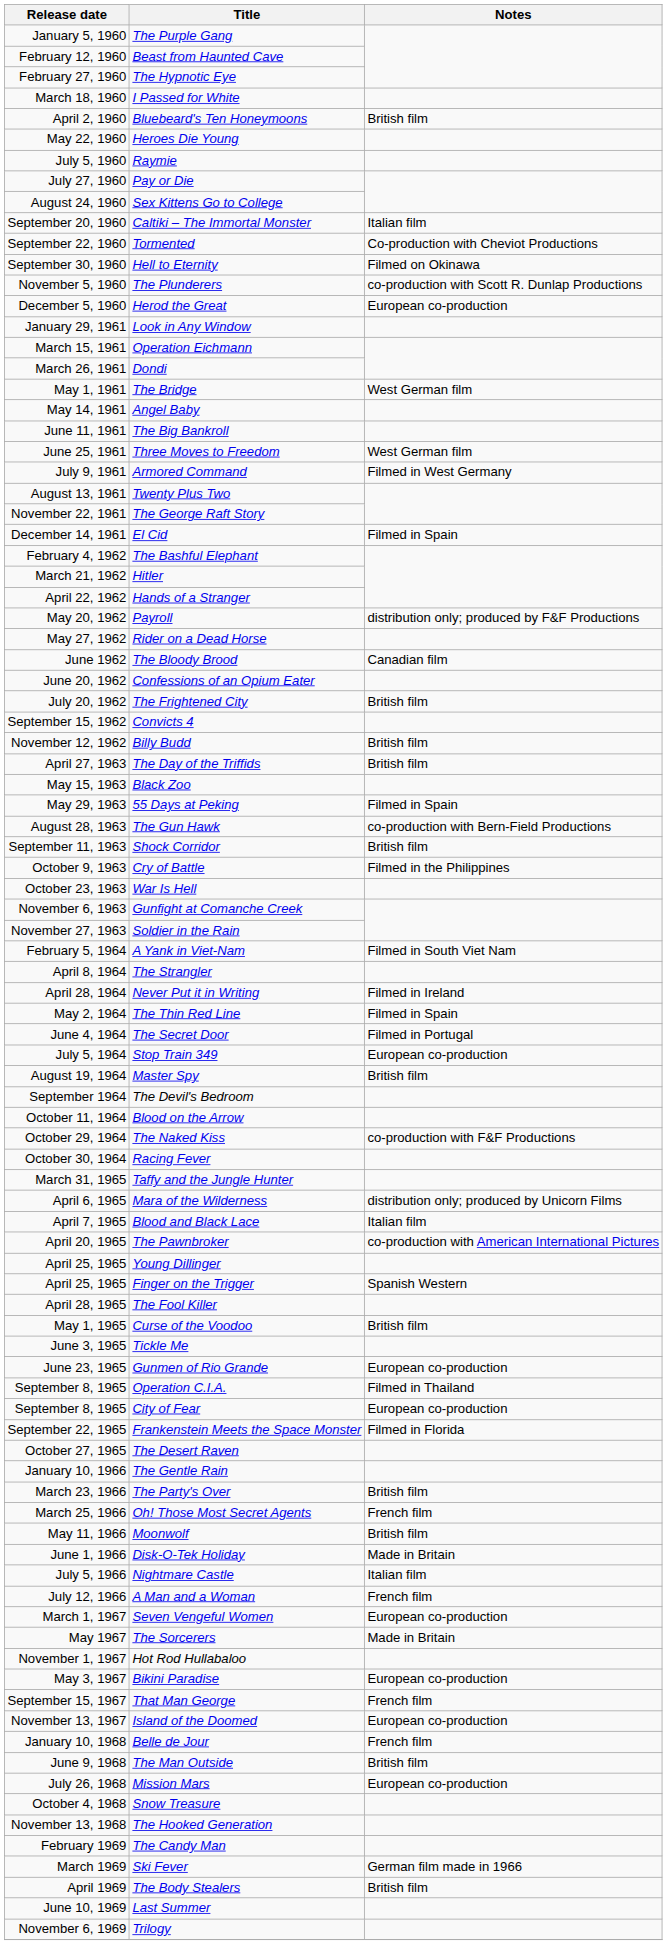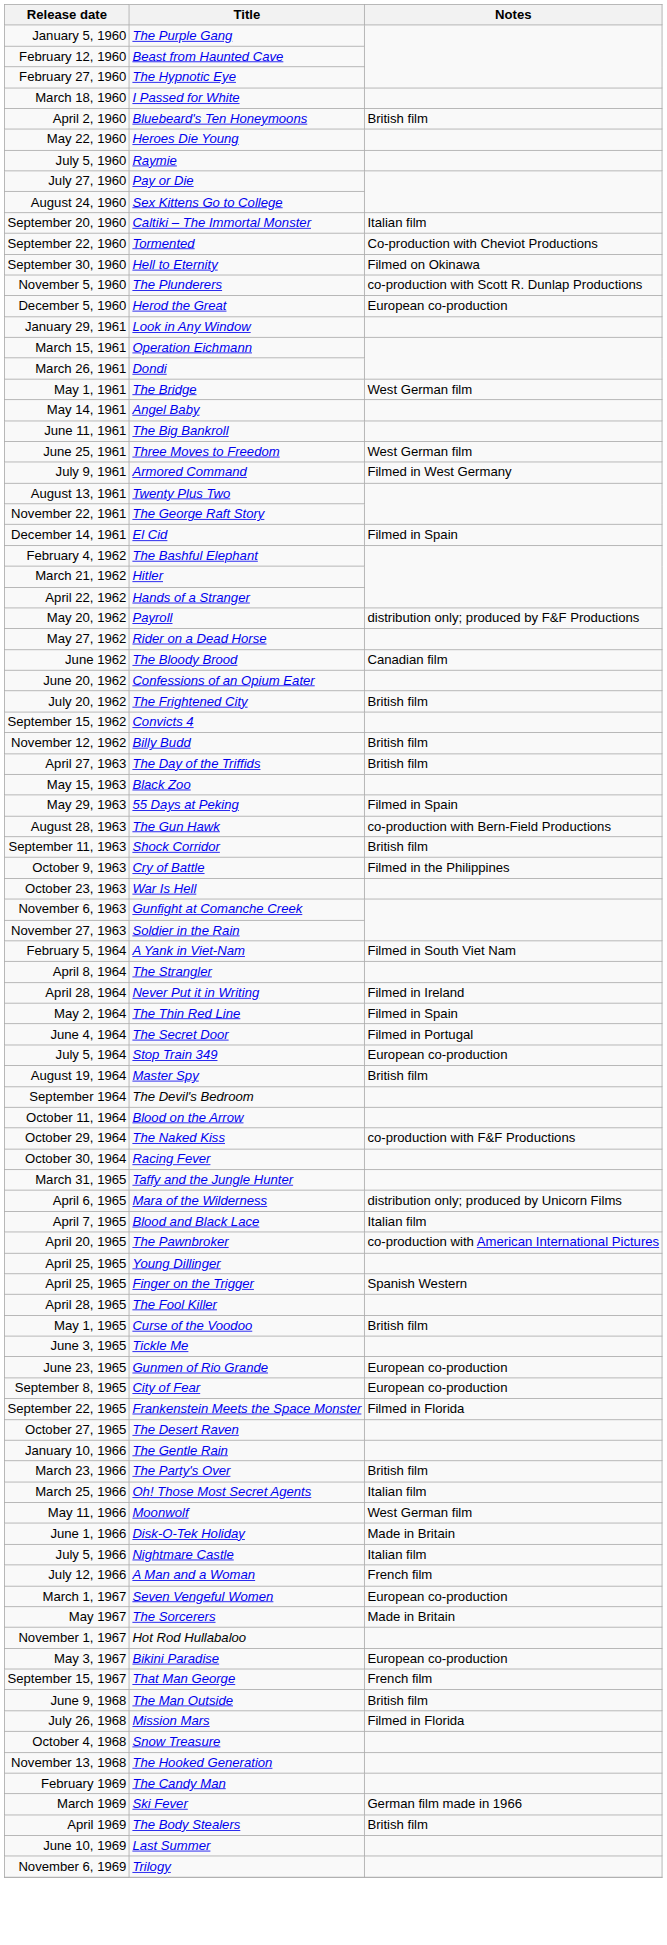 <table class="wikitable sortable">
 <tr>
 <th>Release date</th>
 <th>Title</th>
 <th>Notes</th>
 </tr>
 <tr>
 <td align="right">January 5, 1960</td>
 <td><em><a href='#'>The Purple Gang</a></em></td>
 <td rowspan="3"></td>
 </tr>
 <tr>
 <td align="right">February 12, 1960</td>
 <td><em><a href='#'>Beast from Haunted Cave</a></em></td>
 </tr>
 <tr>
 <td align="right">February 27, 1960</td>
 <td><em><a href='#'>The Hypnotic Eye</a></em></td>
 </tr>
 <tr>
 <td align="right">March 18, 1960</td>
 <td><em><a href='#'>I Passed for White</a></em></td>
 <td></td>
 </tr>
 <tr>
 <td align="right">April 2, 1960</td>
 <td><em><a href='#'>Bluebeard's Ten Honeymoons</a></em></td>
 <td>British film</td>
 </tr>
 <tr>
 <td align="right">May 22, 1960</td>
 <td><em><a href='#'>Heroes Die Young</a></em></td>
 <td></td>
 </tr>
 <tr>
 <td align="right">July 5, 1960</td>
 <td><em><a href='#'>Raymie</a></em></td>
 <td></td>
 </tr>
 <tr>
 <td align="right">July 27, 1960</td>
 <td><em><a href='#'>Pay or Die</a></em></td>
 <td rowspan="2"></td>
 </tr>
 <tr>
 <td align="right">August 24, 1960</td>
 <td><em><a href='#'>Sex Kittens Go to College</a></em></td>
 </tr>
 <tr>
 <td align="right">September 20, 1960</td>
 <td><em><a href='#'>Caltiki – The Immortal Monster</a></em></td>
 <td>Italian film</td>
 </tr>
 <tr>
 <td align="right">September 22, 1960</td>
 <td><em><a href='#'>Tormented</a></em></td>
 <td>Co-production with Cheviot Productions </td>
 </tr>
 <tr>
 <td align="right">September 30, 1960</td>
 <td><em><a href='#'>Hell to Eternity</a></em></td>
 <td>Filmed on Okinawa</td>
 </tr>
 <tr>
 <td align="right">November 5, 1960</td>
 <td><em><a href='#'>The Plunderers</a></em></td>
 <td>co-production with Scott R. Dunlap Productions</td>
 </tr>
 <tr>
 <td align="right">December 5, 1960</td>
 <td><em><a href='#'>Herod the Great</a></em></td>
 <td>European co-production</td>
 </tr>
 <tr>
 <td align="right">January 29, 1961</td>
 <td><em><a href='#'>Look in Any Window</a></em></td>
 <td></td>
 </tr>
 <tr>
 <td align="right">March 15, 1961</td>
 <td><em><a href='#'>Operation Eichmann</a></em></td>
 <td rowspan="2"></td>
 </tr>
 <tr>
 <td align="right">March 26, 1961</td>
 <td><em><a href='#'>Dondi</a></em></td>
 </tr>
 <tr>
 <td align="right">May 1, 1961</td>
 <td><em><a href='#'>The Bridge</a></em></td>
 <td>West German film</td>
 </tr>
 <tr>
 <td align="right">May 14, 1961</td>
 <td><em><a href='#'>Angel Baby</a></em></td>
 <td></td>
 </tr>
 <tr>
 <td align="right">June 11, 1961</td>
 <td><em><a href='#'>The Big Bankroll</a></em></td>
 <td></td>
 </tr>
 <tr>
 <td align="right">June 25, 1961</td>
 <td><em><a href='#'>Three Moves to Freedom</a></em></td>
 <td>West German film</td>
 </tr>
 <tr>
 <td align="right">July 9, 1961</td>
 <td><em><a href='#'>Armored Command</a></em></td>
 <td>Filmed in West Germany</td>
 </tr>
 <tr>
 <td align="right">August 13, 1961</td>
 <td><em><a href='#'>Twenty Plus Two</a></em></td>
 <td rowspan="2"></td>
 </tr>
 <tr>
 <td align="right">November 22, 1961</td>
 <td><em><a href='#'>The George Raft Story</a></em></td>
 </tr>
 <tr>
 <td align="right">December 14, 1961</td>
 <td><em><a href='#'>El Cid</a></em></td>
 <td>Filmed in Spain</td>
 </tr>
 <tr>
 <td align="right">February 4, 1962</td>
 <td><em><a href='#'>The Bashful Elephant</a></em></td>
 <td rowspan="3"></td>
 </tr>
 <tr>
 <td align="right">March 21, 1962</td>
 <td><em><a href='#'>Hitler</a></em></td>
 </tr>
 <tr>
 <td align="right">April 22, 1962</td>
 <td><em><a href='#'>Hands of a Stranger</a></em></td>
 </tr>
 <tr>
 <td align="right">May 20, 1962</td>
 <td><em><a href='#'>Payroll</a></em></td>
 <td>distribution only; produced by F&F Productions</td>
 </tr>
 <tr>
 <td align="right">May 27, 1962</td>
 <td><em><a href='#'>Rider on a Dead Horse</a></em></td>
 <td></td>
 </tr>
 <tr>
 <td align="right">June 1962</td>
 <td><em><a href='#'>The Bloody Brood</a></em></td>
 <td>Canadian film</td>
 </tr>
 <tr>
 <td align="right">June 20, 1962</td>
 <td><em><a href='#'>Confessions of an Opium Eater</a></em></td>
 <td></td>
 </tr>
 <tr>
 <td align="right">July 20, 1962</td>
 <td><em><a href='#'>The Frightened City</a></em></td>
 <td>British film</td>
 </tr>
 <tr>
 <td align="right">September 15, 1962</td>
 <td><em><a href='#'>Convicts 4</a></em></td>
 <td></td>
 </tr>
 <tr>
 <td align="right">November 12, 1962</td>
 <td><em><a href='#'>Billy Budd</a></em></td>
 <td>British film</td>
 </tr>
 <tr>
 <td align="right">April 27, 1963</td>
 <td><em><a href='#'>The Day of the Triffids</a></em></td>
 <td>British film</td>
 </tr>
 <tr>
 <td align="right">May 15, 1963</td>
 <td><em><a href='#'>Black Zoo</a></em></td>
 <td></td>
 </tr>
 <tr>
 <td align="right">May 29, 1963</td>
 <td><em><a href='#'>55 Days at Peking</a></em></td>
 <td>Filmed in Spain</td>
 </tr>
 <tr>
 <td align="right">August 28, 1963</td>
 <td><em><a href='#'>The Gun Hawk</a></em></td>
 <td>co-production with Bern-Field Productions</td>
 </tr>
 <tr>
 <td align="right">September 11, 1963</td>
 <td><em><a href='#'>Shock Corridor</a></em></td>
 <td>British film</td>
 </tr>
 <tr>
 <td align="right">October 9, 1963</td>
 <td><em><a href='#'>Cry of Battle</a></em></td>
 <td>Filmed in the Philippines</td>
 </tr>
 <tr>
 <td align="right">October 23, 1963</td>
 <td><em><a href='#'>War Is Hell</a></em></td>
 <td></td>
 </tr>
 <tr>
 <td align="right">November 6, 1963</td>
 <td><em><a href='#'>Gunfight at Comanche Creek</a></em></td>
 <td rowspan="2"></td>
 </tr>
 <tr>
 <td align="right">November 27, 1963</td>
 <td><em><a href='#'>Soldier in the Rain</a></em></td>
 </tr>
 <tr>
 <td align="right">February 5, 1964</td>
 <td><em><a href='#'>A Yank in Viet-Nam</a></em></td>
 <td>Filmed in South Viet Nam</td>
 </tr>
 <tr>
 <td align="right">April 8, 1964</td>
 <td><em><a href='#'>The Strangler</a></em></td>
 <td></td>
 </tr>
 <tr>
 <td align="right">April 28, 1964</td>
 <td><em><a href='#'>Never Put it in Writing</a></em></td>
 <td>Filmed in Ireland</td>
 </tr>
 <tr>
 <td align="right">May 2, 1964</td>
 <td><em><a href='#'>The Thin Red Line</a></em></td>
 <td>Filmed in Spain</td>
 </tr>
 <tr>
 <td align="right">June 4, 1964</td>
 <td><em><a href='#'>The Secret Door</a></em></td>
 <td>Filmed in Portugal</td>
 </tr>
 <tr>
 <td align="right">July 5, 1964</td>
 <td><em><a href='#'>Stop Train 349</a></em></td>
 <td>European co-production</td>
 </tr>
 <tr>
 <td align="right">August 19, 1964</td>
 <td><em><a href='#'>Master Spy</a></em></td>
 <td>British film</td>
 </tr>
 <tr>
 <td align="right">September 1964</td>
 <td><em>The Devil's Bedroom</em></td>
 <td></td>
 </tr>
 <tr>
 <td align="right">October 11, 1964</td>
 <td><em><a href='#'>Blood on the Arrow</a></em></td>
 <td></td>
 </tr>
 <tr>
 <td align="right">October 29, 1964</td>
 <td><em><a href='#'>The Naked Kiss</a></em></td>
 <td>co-production with F&F Productions </td>
 </tr>
 <tr>
 <td align="right">October 30, 1964</td>
 <td><em><a href='#'>Racing Fever</a></em></td>
 <td></td>
 </tr>
 <tr>
 <td align="right">March 31, 1965</td>
 <td><em><a href='#'>Taffy and the Jungle Hunter</a></em></td>
 <td></td>
 </tr>
 <tr>
 <td align="right">April 6, 1965</td>
 <td><em><a href='#'>Mara of the Wilderness</a></em></td>
 <td>distribution only; produced by Unicorn Films</td>
 </tr>
 <tr>
 <td align="right">April 7, 1965</td>
 <td><em><a href='#'>Blood and Black Lace</a></em></td>
 <td>Italian film</td>
 </tr>
 <tr>
 <td align="right">April 20, 1965</td>
 <td><em><a href='#'>The Pawnbroker</a></em></td>
 <td>co-production with <a href='#'>American International Pictures</a></td>
 </tr>
 <tr>
 <td align="right">April 25, 1965</td>
 <td><em><a href='#'>Young Dillinger</a></em></td>
 <td></td>
 </tr>
 <tr>
 <td align="right">April 25, 1965</td>
 <td><em><a href='#'>Finger on the Trigger</a></em></td>
 <td>Spanish Western</td>
 </tr>
 <tr>
 <td align="right">April 28, 1965</td>
 <td><em><a href='#'>The Fool Killer</a></em></td>
 <td></td>
 </tr>
 <tr>
 <td align="right">May 1, 1965</td>
 <td><em><a href='#'>Curse of the Voodoo</a></em></td>
 <td>British film</td>
 </tr>
 <tr>
 <td align="right">June 3, 1965</td>
 <td><em><a href='#'>Tickle Me</a></em></td>
 <td></td>
 </tr>
 <tr>
 <td align="right">June 23, 1965</td>
 <td><em><a href='#'>Gunmen of Rio Grande</a></em></td>
 <td>European co-production</td>
 </tr>
 <tr>
 <td align="right">September 8, 1965</td>
-<td><em><a href='#'>Operation C.I.A.</a></em></td>
-<td>Filmed in Thailand</td>
-</tr>
-<tr>
-<td align="right">September 8, 1965</td>
 <td><em><a href='#'>City of Fear</a></em></td>
 <td>European co-production</td>
 </tr>
 <tr>
 <td align="right">September 22, 1965</td>
 <td><em><a href='#'>Frankenstein Meets the Space Monster</a></em></td>
 <td>Filmed in Florida</td>
 </tr>
 <tr>
 <td align="right">October 27, 1965</td>
 <td><em><a href='#'>The Desert Raven</a></em></td>
 <td></td>
 </tr>
 <tr>
 <td align="right">January 10, 1966</td>
 <td><em><a href='#'>The Gentle Rain</a></em></td>
 <td></td>
 </tr>
 <tr>
 <td align="right">March 23, 1966</td>
 <td><em><a href='#'>The Party's Over</a></em></td>
 <td>British film</td>
 </tr>
 <tr>
 <td align="right">March 25, 1966</td>
 <td><em><a href='#'>Oh! Those Most Secret Agents</a></em></td>
-<td>French film</td>
+<td>Italian film</td>
 </tr>
 <tr>
 <td align="right">May 11, 1966</td>
 <td><em><a href='#'>Moonwolf</a></em></td>
-<td>British film</td>
+<td>West German film</td>
 </tr>
 <tr>
 <td align="right">June 1, 1966</td>
 <td><em><a href='#'>Disk-O-Tek Holiday</a></em></td>
 <td>Made in Britain</td>
 </tr>
 <tr>
 <td align="right">July 5, 1966</td>
 <td><em><a href='#'>Nightmare Castle</a></em></td>
 <td>Italian film</td>
 </tr>
 <tr>
 <td align="right">July 12, 1966</td>
 <td><em><a href='#'>A Man and a Woman</a></em></td>
 <td>French film</td>
 </tr>
 <tr>
 <td align="right">March 1, 1967</td>
 <td><em><a href='#'>Seven Vengeful Women</a></em></td>
 <td>European co-production</td>
 </tr>
 <tr>
 <td align="right">May 1967</td>
 <td><em><a href='#'>The Sorcerers</a></em></td>
 <td>Made in Britain</td>
 </tr>
 <tr>
 <td align="right">November 1, 1967</td>
 <td><em>Hot Rod Hullabaloo</em></td>
 <td></td>
 </tr>
 <tr>
 <td align="right">May 3, 1967</td>
 <td><em><a href='#'>Bikini Paradise</a></em></td>
 <td>European co-production</td>
 </tr>
 <tr>
 <td align="right">September 15, 1967</td>
 <td><em><a href='#'>That Man George</a></em></td>
 <td>French film</td>
 </tr>
 <tr>
-<td align="right">November 13, 1967</td>
-<td><em><a href='#'>Island of the Doomed</a></em></td>
-<td>European co-production</td>
-</tr>
-<tr>
-<td align="right">January 10, 1968</td>
-<td><em><a href='#'>Belle de Jour</a></em></td>
-<td>French film</td>
-</tr>
-<tr>
 <td align="right">June 9, 1968</td>
 <td><em><a href='#'>The Man Outside</a></em></td>
 <td>British film</td>
 </tr>
 <tr>
 <td align="right">July 26, 1968</td>
 <td><em><a href='#'>Mission Mars</a></em></td>
-<td>European co-production</td>
+<td>Filmed in Florida</td>
 </tr>
 <tr>
 <td align="right">October 4, 1968</td>
 <td><em><a href='#'>Snow Treasure</a></em></td>
 <td></td>
 </tr>
 <tr>
 <td align="right">November 13, 1968</td>
 <td><em><a href='#'>The Hooked Generation</a></em></td>
 <td></td>
 </tr>
 <tr>
 <td align="right">February 1969</td>
 <td><em><a href='#'>The Candy Man</a></em></td>
 <td></td>
 </tr>
 <tr>
 <td align="right">March 1969</td>
 <td><em><a href='#'>Ski Fever</a></em></td>
 <td>German film made in 1966</td>
 </tr>
 <tr>
 <td align="right">April 1969</td>
 <td><em><a href='#'>The Body Stealers</a></em></td>
 <td>British film</td>
 </tr>
 <tr>
 <td align="right">June 10, 1969</td>
 <td><em><a href='#'>Last Summer</a></em></td>
 <td></td>
 </tr>
 <tr>
 <td align="right">November 6, 1969</td>
 <td><em><a href='#'>Trilogy</a></em></td>
 <td></td>
 </tr>
 <tr>
 </tr>
 </table>
